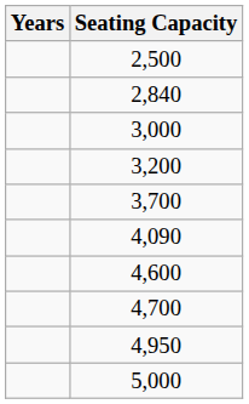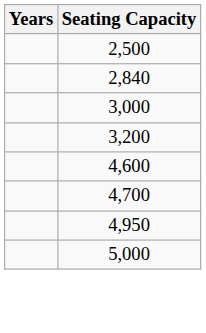 <table class="wikitable sortable">
 <tr>
 <th colspan=1>Years</th>
 <th colspan=1>Seating Capacity</th>
 </tr>
 <tr>
 <td></td>
 <td align="center">2,500</td>
 </tr>
 <tr>
 <td></td>
 <td align="center">2,840</td>
 </tr>
 <tr>
 <td></td>
 <td align="center">3,000</td>
 </tr>
 <tr>
 <td></td>
 <td align="center">3,200</td>
 </tr>
 <tr>
 <td></td>
-<td align="center">3,700</td>
-</tr>
-<tr>
-<td></td>
-<td align="center">4,090</td>
-</tr>
-<tr>
-<td></td>
 <td align="center">4,600</td>
 </tr>
 <tr>
 <td></td>
 <td align="center">4,700</td>
 </tr>
 <tr>
 <td></td>
 <td align="center">4,950</td>
 </tr>
 <tr>
 <td></td>
 <td align="center">5,000</td>
 </tr>
 </table>
